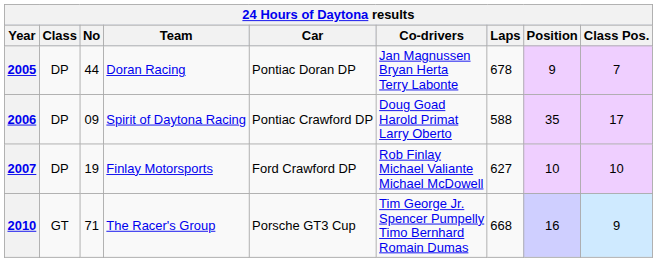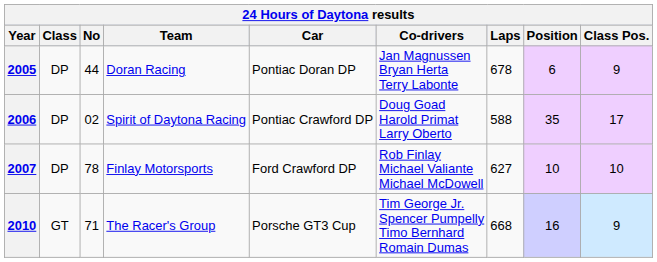 <table class="wikitable" style="font-size:90%">
 <tr>
 <th colspan=45><a href='#'>24 Hours of Daytona</a> results</th>
 </tr>
 <tr style="background:#abbbdd;">
 <th>Year</th>
 <th>Class</th>
 <th>No</th>
 <th>Team</th>
 <th>Car</th>
 <th>Co-drivers</th>
 <th>Laps</th>
 <th>Position</th>
 <th>Class Pos.</th>
 </tr>
 <tr>
 <th><a href='#'>2005</a></th>
 <td align=center>DP</td>
 <td align=center>44</td>
 <td> <a href='#'>Doran Racing</a></td>
 <td>Pontiac Doran DP</td>
 <td> <a href='#'>Jan Magnussen</a><br> <a href='#'>Bryan Herta</a><br> <a href='#'>Terry Labonte</a></td>
 <td>678</td>
+<td style="background:#EFCFFF;" align=center>6 </td>
 <td style="background:#EFCFFF;" align=center>9 </td>
-<td style="background:#EFCFFF;" align=center>7 </td>
 </tr>
 <tr>
 <th><a href='#'>2006</a></th>
 <td align=center>DP</td>
-<td align=center>09</td>
+<td align=center>02</td>
 <td> <a href='#'>Spirit of Daytona Racing</a></td>
 <td>Pontiac Crawford DP</td>
 <td> <a href='#'>Doug Goad</a><br> <a href='#'>Harold Primat</a><br> <a href='#'>Larry Oberto</a></td>
 <td>588</td>
 <td style="background:#EFCFFF;" align=center>35 </td>
 <td style="background:#EFCFFF;" align=center>17 </td>
 </tr>
 <tr>
 <th><a href='#'>2007</a></th>
 <td align=center>DP</td>
-<td align=center>19</td>
+<td align=center>78</td>
 <td> <a href='#'>Finlay Motorsports</a></td>
 <td>Ford Crawford DP</td>
 <td> <a href='#'>Rob Finlay</a><br> <a href='#'>Michael Valiante</a><br> <a href='#'>Michael McDowell</a></td>
 <td>627</td>
 <td style="background:#EFCFFF;" align=center>10 </td>
 <td style="background:#EFCFFF;" align=center>10 </td>
 </tr>
 <tr>
 <th><a href='#'>2010</a></th>
 <td align=center>GT</td>
 <td align=center>71</td>
 <td> <a href='#'>The Racer's Group</a></td>
 <td>Porsche GT3 Cup</td>
 <td> <a href='#'>Tim George Jr.</a><br> <a href='#'>Spencer Pumpelly</a><br> <a href='#'>Timo Bernhard</a><br> <a href='#'>Romain Dumas</a></td>
 <td>668</td>
 <td style="background:#CFCFFF;" align=center>16</td>
 <td style="background:#CFEAFF;" align=center>9</td>
 </tr>
 </table>
